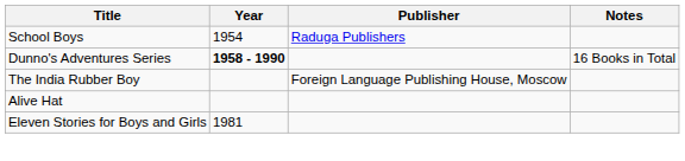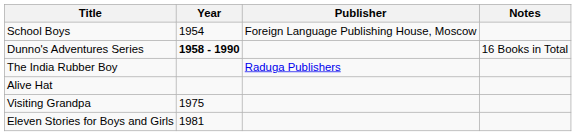 <table class="wikitable">
 <tr>
 <th>Title</th>
 <th>Year</th>
 <th>Publisher</th>
 <th>Notes</th>
 </tr>
 <tr>
 <td>School Boys </td>
 <td>1954</td>
-<td><a href='#'>Raduga Publishers</a></td>
+<td>Foreign Language Publishing House, Moscow</td>
 <td></td>
 </tr>
 <tr>
 <td>Dunno's Adventures Series</td>
 <td><strong>1958 - 1990</strong></td>
 <td></td>
 <td>16 Books in Total</td>
 </tr>
 <tr>
 <td>The India Rubber Boy</td>
 <td></td>
-<td>Foreign Language Publishing House, Moscow</td>
+<td><a href='#'>Raduga Publishers</a></td>
 <td></td>
 </tr>
 <tr>
 <td>Alive Hat</td>
 <td></td>
+<td></td>
+<td></td>
+</tr>
+<tr>
+<td>Visiting Grandpa</td>
+<td>1975</td>
 <td></td>
 <td></td>
 </tr>
 <tr>
 <td>Eleven Stories for Boys and Girls</td>
 <td>1981</td>
 <td></td>
 <td></td>
 </tr>
 </table>
